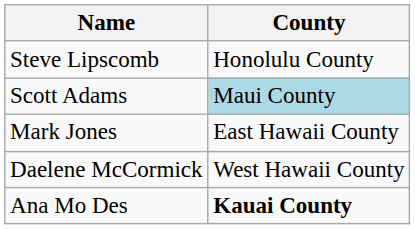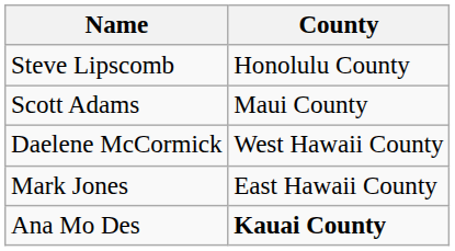 <table class="wikitable">
 <tr>
 <th>Name</th>
 <th>County</th>
 </tr>
 <tr>
 <td>Steve Lipscomb</td>
 <td>Honolulu County</td>
 </tr>
 <tr>
 <td>Scott Adams</td>
-<td style="background: lightblue;">Maui County</td>
+<td>Maui County</td>
+</tr>
+<tr>
+<td>Daelene McCormick</td>
+<td>West Hawaii County</td>
 </tr>
 <tr>
 <td>Mark Jones</td>
 <td>East Hawaii County</td>
 </tr>
 <tr>
-<td>Daelene McCormick</td>
-<td>West Hawaii County</td>
-</tr>
-<tr>
 <td>Ana Mo Des</td>
 <td><strong>Kauai County</strong></td>
 </tr>
 </table>
